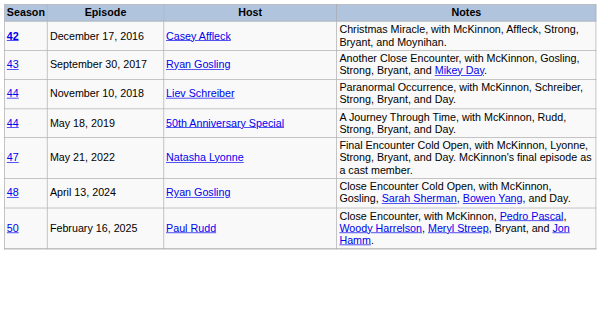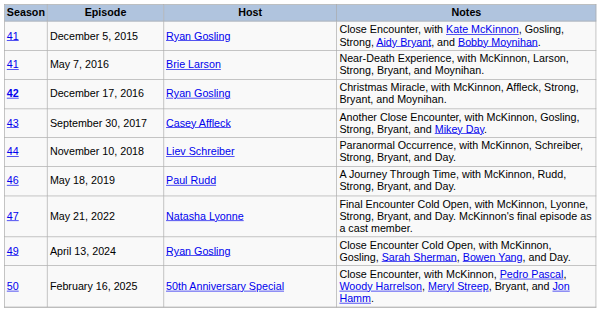 <table class="wikitable" style="width:100%;">
 <tr>
 <th style="background:#B0C4DE;" width="5%">Season</th>
 <th style="background:#B0C4DE;" width="20%">Episode</th>
 <th style="background:#B0C4DE;" width="30%">Host</th>
 <th style="background:#B0C4DE;" width="45%">Notes</th>
 </tr>
 <tr>
+<td><a href='#'>41</a></td>
+<td>December 5, 2015</td>
+<td><a href='#'>Ryan Gosling</a></td>
+<td>Close Encounter, with <a href='#'>Kate McKinnon</a>, Gosling, Strong, <a href='#'>Aidy Bryant</a>, and <a href='#'>Bobby Moynihan</a>. </td>
+</tr>
+<tr>
+<td><a href='#'>41</a></td>
+<td>May 7, 2016</td>
+<td><a href='#'>Brie Larson</a></td>
+<td>Near-Death Experience, with McKinnon, Larson, Strong, Bryant, and Moynihan. </td>
+</tr>
+<tr>
 <td><strong><a href='#'>42</a></strong></td>
 <td>December 17, 2016</td>
-<td><a href='#'>Casey Affleck</a></td>
+<td><a href='#'>Ryan Gosling</a></td>
 <td>Christmas Miracle, with McKinnon, Affleck, Strong, Bryant, and Moynihan. </td>
 </tr>
 <tr>
 <td><a href='#'>43</a></td>
 <td>September 30, 2017</td>
-<td><a href='#'>Ryan Gosling</a></td>
+<td><a href='#'>Casey Affleck</a></td>
 <td>Another Close Encounter, with McKinnon, Gosling, Strong, Bryant, and <a href='#'>Mikey Day</a>. </td>
 </tr>
 <tr>
 <td><a href='#'>44</a></td>
 <td>November 10, 2018</td>
 <td><a href='#'>Liev Schreiber</a></td>
 <td>Paranormal Occurrence, with McKinnon, Schreiber, Strong, Bryant, and Day. </td>
 </tr>
 <tr>
-<td><a href='#'>44</a></td>
+<td><a href='#'>46</a></td>
 <td>May 18, 2019</td>
-<td><a href='#'>50th Anniversary Special</a></td>
+<td><a href='#'>Paul Rudd</a></td>
 <td>A Journey Through Time, with McKinnon, Rudd, Strong, Bryant, and Day. </td>
 </tr>
 <tr>
 <td><a href='#'>47</a></td>
 <td>May 21, 2022</td>
 <td><a href='#'>Natasha Lyonne</a></td>
 <td>Final Encounter Cold Open, with McKinnon, Lyonne, Strong, Bryant, and Day.  McKinnon's final episode as a cast member.</td>
 </tr>
 <tr>
-<td><a href='#'>48</a></td>
+<td><a href='#'>49</a></td>
 <td>April 13, 2024</td>
 <td><a href='#'>Ryan Gosling</a></td>
 <td>Close Encounter Cold Open, with McKinnon, Gosling, <a href='#'>Sarah Sherman</a>, <a href='#'>Bowen Yang</a>, and Day. </td>
 </tr>
 <tr>
 <td><a href='#'>50</a></td>
 <td>February 16, 2025</td>
-<td><a href='#'>Paul Rudd</a></td>
+<td><a href='#'>50th Anniversary Special</a></td>
 <td>Close Encounter, with McKinnon, <a href='#'>Pedro Pascal</a>, <a href='#'>Woody Harrelson</a>, <a href='#'>Meryl Streep</a>, Bryant, and <a href='#'>Jon Hamm</a>.</td>
 </tr>
 <tr>
 </tr>
 </table>
